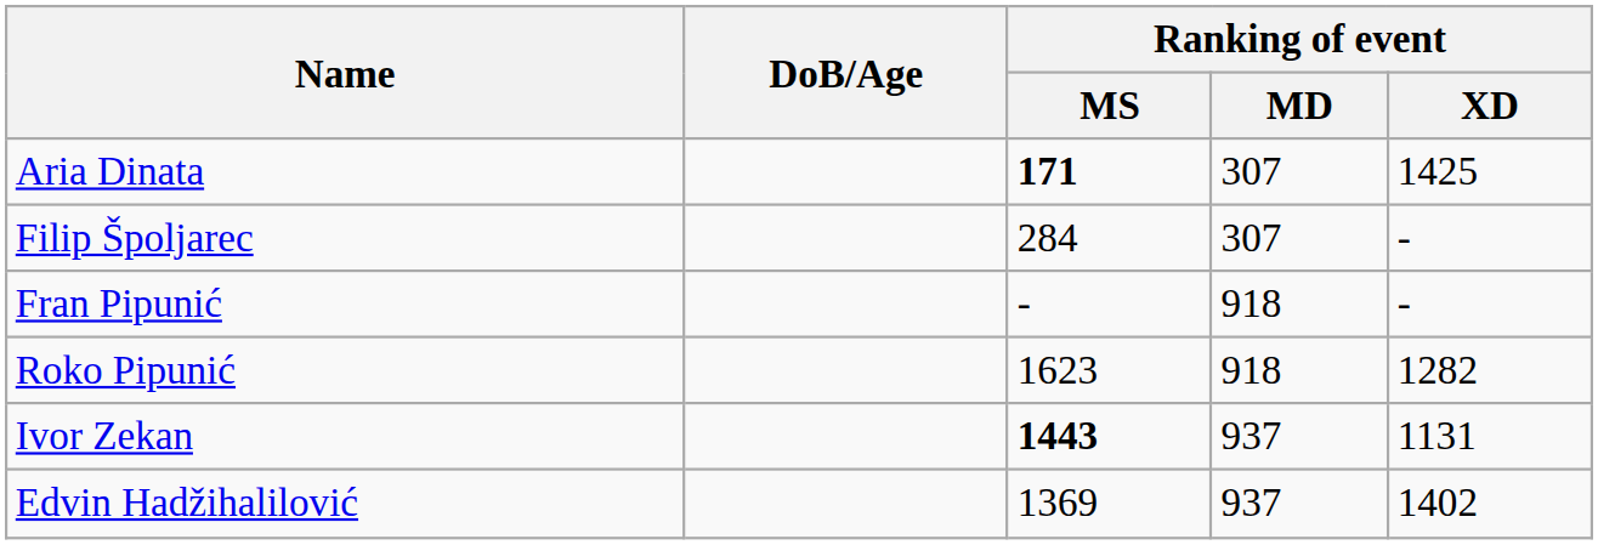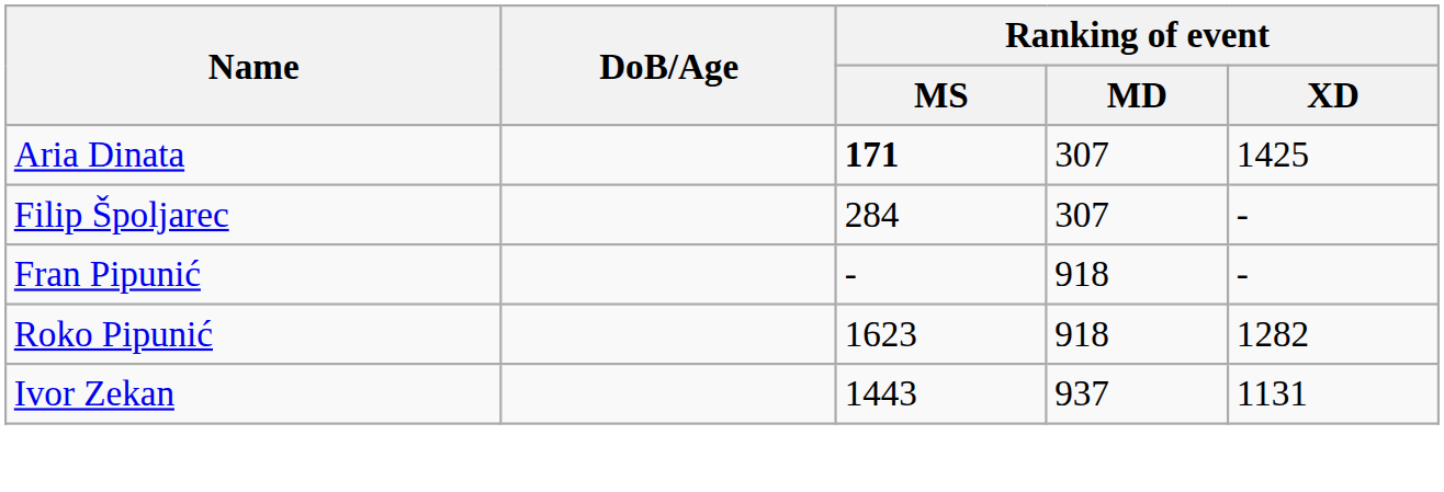 <table class="wikitable" style="width:600px; font-size:95%;">
 <tr>
 <th rowspan="2" align="left">Name</th>
 <th rowspan="2" align="left">DoB/Age</th>
 <th colspan="3" align="center">Ranking of event</th>
 </tr>
 <tr>
 <th align="center">MS</th>
 <th>MD</th>
 <th align="center">XD</th>
 </tr>
 <tr>
 <td><a href='#'>Aria Dinata</a></td>
 <td></td>
 <td><strong>171</strong></td>
 <td>307</td>
 <td>1425</td>
 </tr>
 <tr>
 <td><a href='#'>Filip Špoljarec</a></td>
 <td></td>
 <td>284</td>
 <td>307</td>
 <td>-</td>
 </tr>
 <tr>
 <td><a href='#'>Fran Pipunić</a></td>
 <td></td>
 <td>-</td>
 <td>918</td>
 <td>-</td>
 </tr>
 <tr>
 <td><a href='#'>Roko Pipunić</a></td>
 <td></td>
 <td>1623</td>
 <td>918</td>
 <td>1282</td>
 </tr>
 <tr>
 <td><a href='#'>Ivor Zekan</a></td>
 <td></td>
-<td><strong>1443</strong></td>
+<td>1443</td>
 <td>937</td>
 <td>1131</td>
 </tr>
-<tr>
-<td><a href='#'>Edvin Hadžihalilović</a></td>
-<td></td>
-<td>1369</td>
-<td>937</td>
-<td>1402</td>
-</tr>
 </table>
